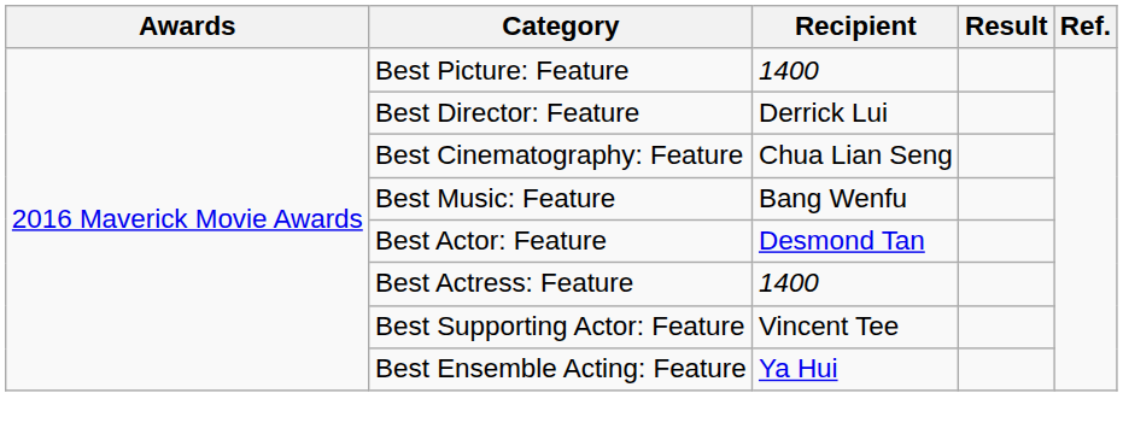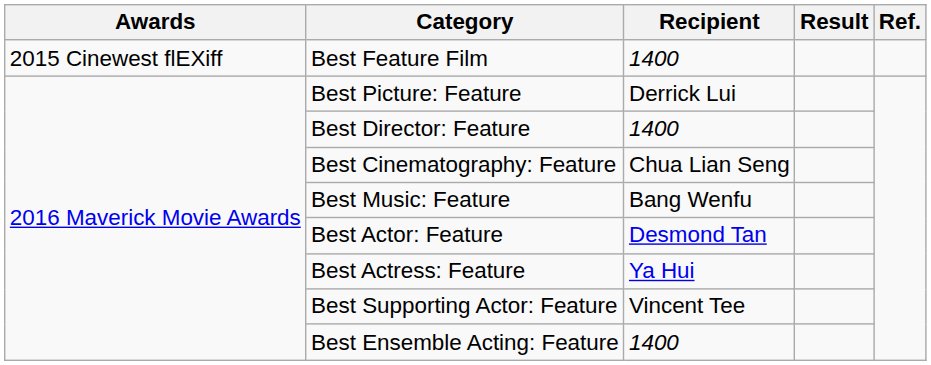 <table class="wikitable sortable">
 <tr>
 <th>Awards</th>
 <th>Category</th>
 <th>Recipient</th>
 <th>Result</th>
 <th class="unsortable">Ref.</th>
 </tr>
 <tr>
+<td rowspan=1>2015 Cinewest flEXiff</td>
+<td>Best Feature Film</td>
+<td><em>1400</em></td>
+<td></td>
+<td rowspan=1></td>
+</tr>
+<tr>
 <td rowspan=8><a href='#'>2016 Maverick Movie Awards</a></td>
 <td>Best Picture: Feature</td>
-<td><em>1400</em></td>
+<td>Derrick Lui</td>
 <td></td>
 <td rowspan=8></td>
 </tr>
 <tr>
 <td>Best Director: Feature</td>
-<td>Derrick Lui</td>
+<td><em>1400</em></td>
 <td></td>
 </tr>
 <tr>
 <td>Best Cinematography: Feature</td>
 <td>Chua Lian Seng</td>
 <td></td>
 </tr>
 <tr>
 <td>Best Music: Feature</td>
 <td>Bang Wenfu</td>
 <td></td>
 </tr>
 <tr>
 <td>Best Actor: Feature</td>
 <td><a href='#'>Desmond Tan</a></td>
 <td></td>
 </tr>
 <tr>
 <td>Best Actress: Feature</td>
-<td><em>1400</em></td>
+<td><a href='#'>Ya Hui</a></td>
 <td></td>
 </tr>
 <tr>
 <td>Best Supporting Actor: Feature</td>
 <td>Vincent Tee</td>
 <td></td>
 </tr>
 <tr>
 <td>Best Ensemble Acting: Feature</td>
-<td><a href='#'>Ya Hui</a></td>
+<td><em>1400</em></td>
 <td></td>
 </tr>
 </table>
